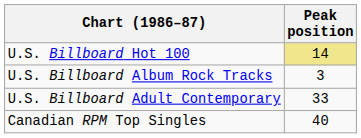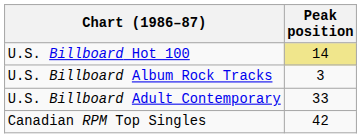 <table class="wikitable sortable">
 <tr>
 <th>Chart (1986–87)</th>
 <th>Peak<br>position</th>
 </tr>
 <tr>
 <td>U.S. <a href='#'><em>Billboard</em> Hot 100</a></td>
 <td align="center" style="background: khaki;">14</td>
 </tr>
 <tr>
 <td>U.S. <em>Billboard</em> <a href='#'>Album Rock Tracks</a></td>
 <td align="center">3</td>
 </tr>
 <tr>
 <td>U.S. <em>Billboard</em> <a href='#'>Adult Contemporary</a></td>
 <td align="center">33</td>
 </tr>
 <tr>
 <td>Canadian <em>RPM</em> Top Singles</td>
-<td align="center">40</td>
+<td align="center">42</td>
 </tr>
 </table>
